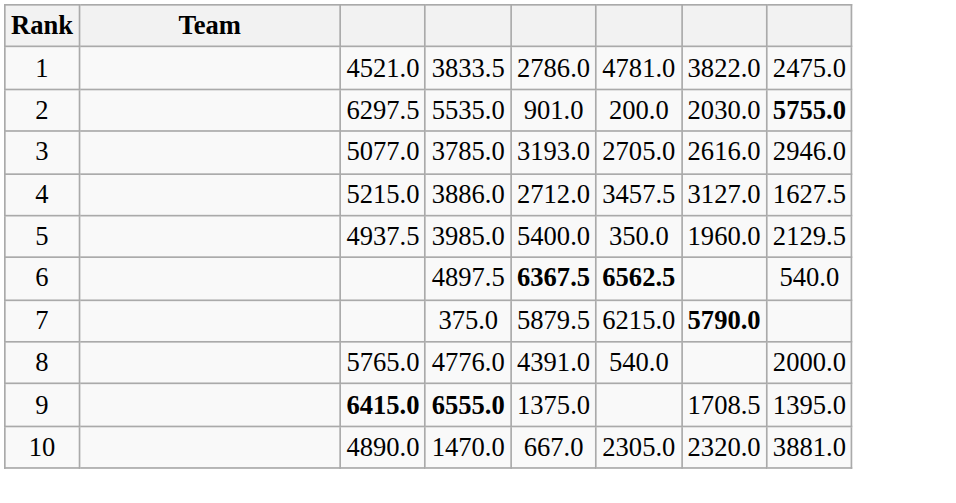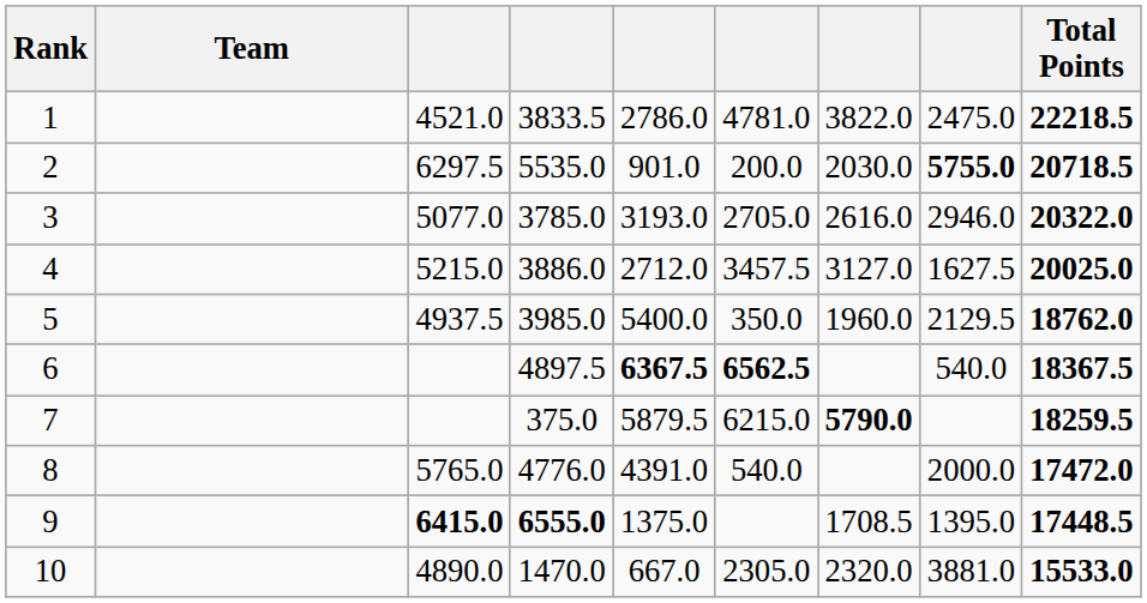 <table class="wikitable sortable" style="text-align:center">
 <tr>
 <th width=20>Rank</th>
 <th width=150>Team</th>
 <th width=40></th>
 <th width=40></th>
 <th width=40></th>
 <th width=40></th>
 <th width=40></th>
 <th width=40></th>
+<th width=40>Total<br>Points</th>
 </tr>
 <tr>
 <td>1</td>
 <td align=left></td>
 <td>4521.0</td>
 <td>3833.5</td>
 <td>2786.0</td>
 <td>4781.0</td>
 <td>3822.0</td>
 <td>2475.0</td>
+<td><strong>22218.5</strong></td>
 </tr>
 <tr>
 <td>2</td>
 <td align=left></td>
 <td>6297.5</td>
 <td>5535.0</td>
 <td>901.0</td>
 <td>200.0</td>
 <td>2030.0</td>
 <td><strong>5755.0</strong></td>
+<td><strong>20718.5</strong></td>
 </tr>
 <tr>
 <td>3</td>
 <td align=left></td>
 <td>5077.0</td>
 <td>3785.0</td>
 <td>3193.0</td>
 <td>2705.0</td>
 <td>2616.0</td>
 <td>2946.0</td>
+<td><strong>20322.0</strong></td>
 </tr>
 <tr>
 <td>4</td>
 <td align=left></td>
 <td>5215.0</td>
 <td>3886.0</td>
 <td>2712.0</td>
 <td>3457.5</td>
 <td>3127.0</td>
 <td>1627.5</td>
+<td><strong>20025.0</strong></td>
 </tr>
 <tr>
 <td>5</td>
 <td align=left></td>
 <td>4937.5</td>
 <td>3985.0</td>
 <td>5400.0</td>
 <td>350.0</td>
 <td>1960.0</td>
 <td>2129.5</td>
+<td><strong>18762.0</strong></td>
 </tr>
 <tr>
 <td>6</td>
 <td align=left></td>
 <td></td>
 <td>4897.5</td>
 <td><strong>6367.5</strong></td>
 <td><strong>6562.5</strong></td>
 <td></td>
 <td>540.0</td>
+<td><strong>18367.5</strong></td>
 </tr>
 <tr>
 <td>7</td>
 <td align=left></td>
 <td></td>
 <td>375.0</td>
 <td>5879.5</td>
 <td>6215.0</td>
 <td><strong>5790.0</strong></td>
 <td></td>
+<td><strong>18259.5</strong></td>
 </tr>
 <tr>
 <td>8</td>
 <td align=left></td>
 <td>5765.0</td>
 <td>4776.0</td>
 <td>4391.0</td>
 <td>540.0</td>
 <td></td>
 <td>2000.0</td>
+<td><strong>17472.0</strong></td>
 </tr>
 <tr>
 <td>9</td>
 <td align=left></td>
 <td><strong>6415.0</strong></td>
 <td><strong>6555.0</strong></td>
 <td>1375.0</td>
 <td></td>
 <td>1708.5</td>
 <td>1395.0</td>
+<td><strong>17448.5</strong></td>
 </tr>
 <tr>
 <td>10</td>
 <td align=left></td>
 <td>4890.0</td>
 <td>1470.0</td>
 <td>667.0</td>
 <td>2305.0</td>
 <td>2320.0</td>
 <td>3881.0</td>
+<td><strong>15533.0</strong></td>
 </tr>
 </table>
